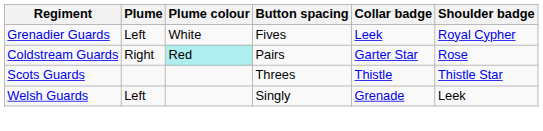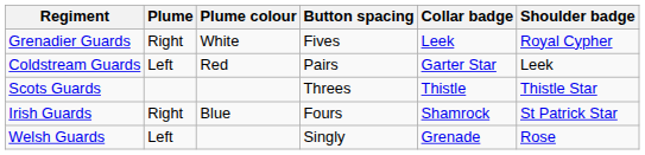 <table class="wikitable">
 <tr>
 <th>Regiment</th>
 <th>Plume</th>
 <th>Plume colour</th>
 <th>Button spacing</th>
 <th>Collar badge</th>
 <th>Shoulder badge</th>
 </tr>
 <tr>
 <td><a href='#'>Grenadier Guards</a></td>
-<td>Left</td>
+<td>Right</td>
 <td>White</td>
 <td>Fives</td>
 <td><a href='#'>Leek</a></td>
 <td><a href='#'>Royal Cypher</a></td>
 </tr>
 <tr>
 <td><a href='#'>Coldstream Guards</a></td>
-<td>Right</td>
-<td style="background: paleturquoise;">Red</td>
+<td>Left</td>
+<td>Red</td>
 <td>Pairs</td>
 <td><a href='#'>Garter Star</a></td>
-<td><a href='#'>Rose</a></td>
+<td>Leek</td>
 </tr>
 <tr>
 <td><a href='#'>Scots Guards</a></td>
 <td></td>
 <td></td>
 <td>Threes</td>
 <td><a href='#'>Thistle</a></td>
 <td><a href='#'>Thistle Star</a></td>
 </tr>
 <tr>
+<td><a href='#'>Irish Guards</a></td>
+<td>Right</td>
+<td>Blue</td>
+<td>Fours</td>
+<td><a href='#'>Shamrock</a></td>
+<td><a href='#'>St Patrick Star</a></td>
+</tr>
+<tr>
 <td><a href='#'>Welsh Guards</a></td>
 <td>Left</td>
 <td></td>
 <td>Singly</td>
 <td><a href='#'>Grenade</a></td>
-<td>Leek</td>
+<td><a href='#'>Rose</a></td>
 </tr>
 </table>
